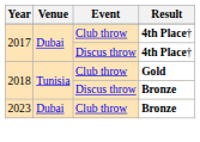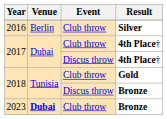 <table class="sortable wikitable" style="font-size: 95%;">
 <tr>
 <th>Year</th>
 <th>Venue</th>
 <th>Event</th>
 <th>Result</th>
 </tr>
 <tr>
+</tr>
+<tr style="background:#FFE4B5">
+<td align="center">2016</td>
+<td align="left"><a href='#'>Berlin</a></td>
+<td align="left"><a href='#'>Club throw</a></td>
+<td style="text-align:left; background:white"><strong>Silver</strong></td>
 </tr>
 <tr style="background:#FFE4B5">
 <td rowspan="2" align="center">2017</td>
 <td rowspan="2" align="left"><a href='#'>Dubai</a></td>
 <td align="left"><a href='#'>Club throw</a></td>
 <td style="text-align:left; background:white"><strong>4th Place</strong>†</td>
 </tr>
 <tr style="background:#FFE4B5">
 <td align="left"><a href='#'>Discus throw</a></td>
 <td style="text-align:left; background:white"><strong>4th Place</strong>†</td>
 </tr>
 <tr style="background:#FFE4B5">
 <td rowspan="2" align="center">2018</td>
 <td rowspan="2" align="left"><a href='#'>Tunisia</a></td>
 <td align="left"><a href='#'>Club throw</a></td>
 <td style="text-align:left; background:white"><strong>Gold</strong></td>
 </tr>
 <tr style="background:#FFE4B5">
 <td align="left"><a href='#'>Discus throw</a></td>
 <td style="text-align:left; background:white"><strong>Bronze</strong></td>
 </tr>
 <tr style="background:#FFE4B5">
 <td align="center">2023</td>
-<td align="left"><a href='#'>Dubai</a></td>
+<td align="left"><strong><a href='#'>Dubai</a></strong></td>
 <td align="left"><a href='#'>Club throw</a></td>
 <td style="text-align:left; background:white"><strong>Bronze</strong></td>
 </tr>
 </table>
